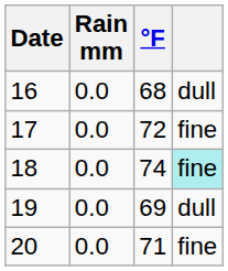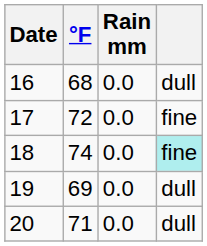 <table class="wikitable" align=right style="margin:0 0 1em 1em">
 <tr>
 <th>Date</th>
+<th><a href='#'>°F</a></th>
 <th>Rain<br>mm</th>
-<th><a href='#'>°F</a></th>
 <th></th>
 </tr>
 <tr>
 <td>16</td>
+<td>68</td>
 <td>0.0</td>
-<td>68</td>
 <td>dull</td>
 </tr>
 <tr>
 <td>17</td>
+<td>72</td>
 <td>0.0</td>
-<td>72</td>
 <td>fine</td>
 </tr>
 <tr>
 <td>18</td>
+<td>74</td>
 <td>0.0</td>
-<td>74</td>
 <td style="background: paleturquoise;">fine</td>
 </tr>
 <tr>
 <td>19</td>
+<td>69</td>
 <td>0.0</td>
-<td>69</td>
 <td>dull</td>
 </tr>
 <tr>
 <td>20</td>
+<td>71</td>
 <td>0.0</td>
-<td>71</td>
-<td>fine</td>
+<td>dull</td>
 </tr>
 </table>
